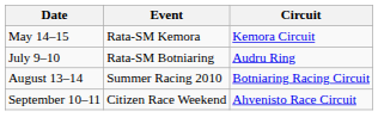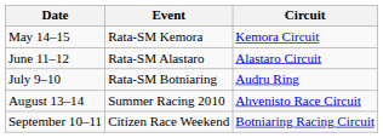 <table class="wikitable">
 <tr>
 <th>Date</th>
 <th>Event</th>
 <th>Circuit</th>
 </tr>
 <tr>
 <td>May 14–15</td>
 <td>Rata-SM Kemora</td>
 <td> <a href='#'>Kemora Circuit</a></td>
 </tr>
 <tr>
+<td>June 11–12</td>
+<td>Rata-SM Alastaro</td>
+<td> <a href='#'>Alastaro Circuit</a></td>
+</tr>
+<tr>
 <td>July 9–10</td>
 <td>Rata-SM Botniaring</td>
 <td> <a href='#'>Audru Ring</a></td>
 </tr>
 <tr>
 <td>August 13–14</td>
 <td>Summer Racing 2010</td>
-<td> <a href='#'>Botniaring Racing Circuit</a></td>
+<td> <a href='#'>Ahvenisto Race Circuit</a></td>
 </tr>
 <tr>
 <td>September 10–11</td>
 <td>Citizen Race Weekend</td>
-<td> <a href='#'>Ahvenisto Race Circuit</a></td>
+<td> <a href='#'>Botniaring Racing Circuit</a></td>
 </tr>
 </table>
